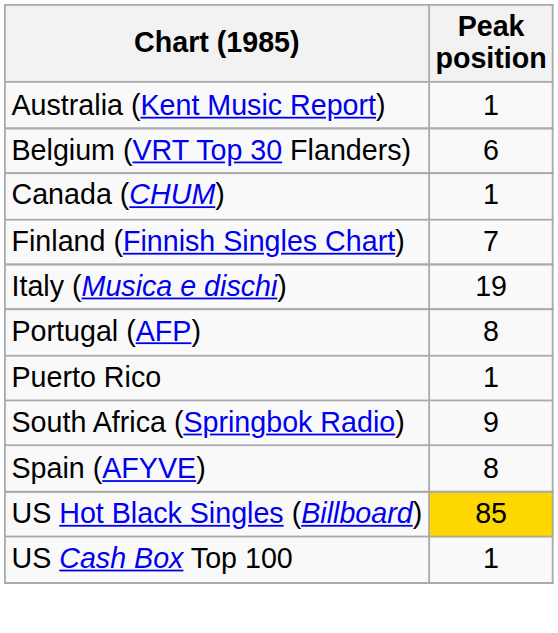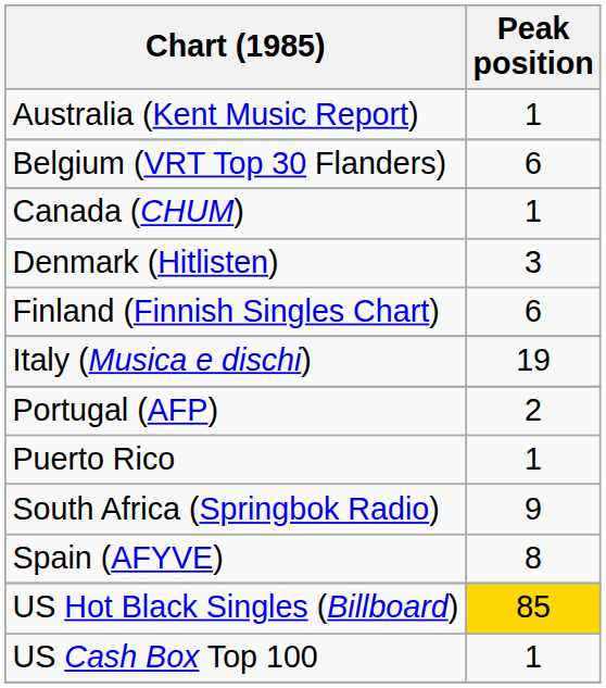 <table class="wikitable sortable">
 <tr>
 <th>Chart (1985)</th>
 <th>Peak<br>position</th>
 </tr>
 <tr>
 <td>Australia (<a href='#'>Kent Music Report</a>)</td>
 <td align="center">1</td>
 </tr>
 <tr>
 </tr>
 <tr>
 </tr>
 <tr>
 <td>Belgium (<a href='#'>VRT Top 30</a> Flanders)</td>
 <td align="center">6</td>
 </tr>
 <tr>
 </tr>
 <tr>
 </tr>
 <tr>
 <td>Canada (<a href='#'><em>CHUM</em></a>)</td>
 <td align="center">1</td>
 </tr>
 <tr>
+<td>Denmark (<a href='#'>Hitlisten</a>)</td>
+<td align="center">3</td>
+</tr>
+<tr>
 <td>Finland (<a href='#'>Finnish Singles Chart</a>)</td>
-<td align="center">7</td>
+<td align="center">6</td>
 </tr>
 <tr>
 </tr>
 <tr>
 </tr>
 <tr>
 <td>Italy (<em><a href='#'>Musica e dischi</a></em>)</td>
 <td align="center">19</td>
 </tr>
 <tr>
 </tr>
 <tr>
 </tr>
 <tr>
 </tr>
 <tr>
 </tr>
 <tr>
 <td>Portugal (<a href='#'>AFP</a>)</td>
-<td style="text-align:center;">8</td>
+<td style="text-align:center;">2</td>
 </tr>
 <tr>
 <td>Puerto Rico</td>
 <td align="center">1</td>
 </tr>
 <tr>
 <td>South Africa (<a href='#'>Springbok Radio</a>)</td>
 <td align="center">9</td>
 </tr>
 <tr>
 <td>Spain (<a href='#'>AFYVE</a>)</td>
 <td style="text-align:center;">8</td>
 </tr>
 <tr>
 </tr>
 <tr>
 </tr>
 <tr>
 </tr>
 <tr>
 </tr>
 <tr>
 </tr>
 <tr>
 </tr>
 <tr>
 <td scope="row">US <a href='#'>Hot Black Singles</a> (<em><a href='#'>Billboard</a></em>)</td>
 <td style="background: gold; text-align:center;">85</td>
 </tr>
 <tr>
 <td>US <a href='#'><em>Cash Box</em></a> Top 100</td>
 <td align=center>1</td>
 </tr>
 <tr>
 </tr>
 </table>
